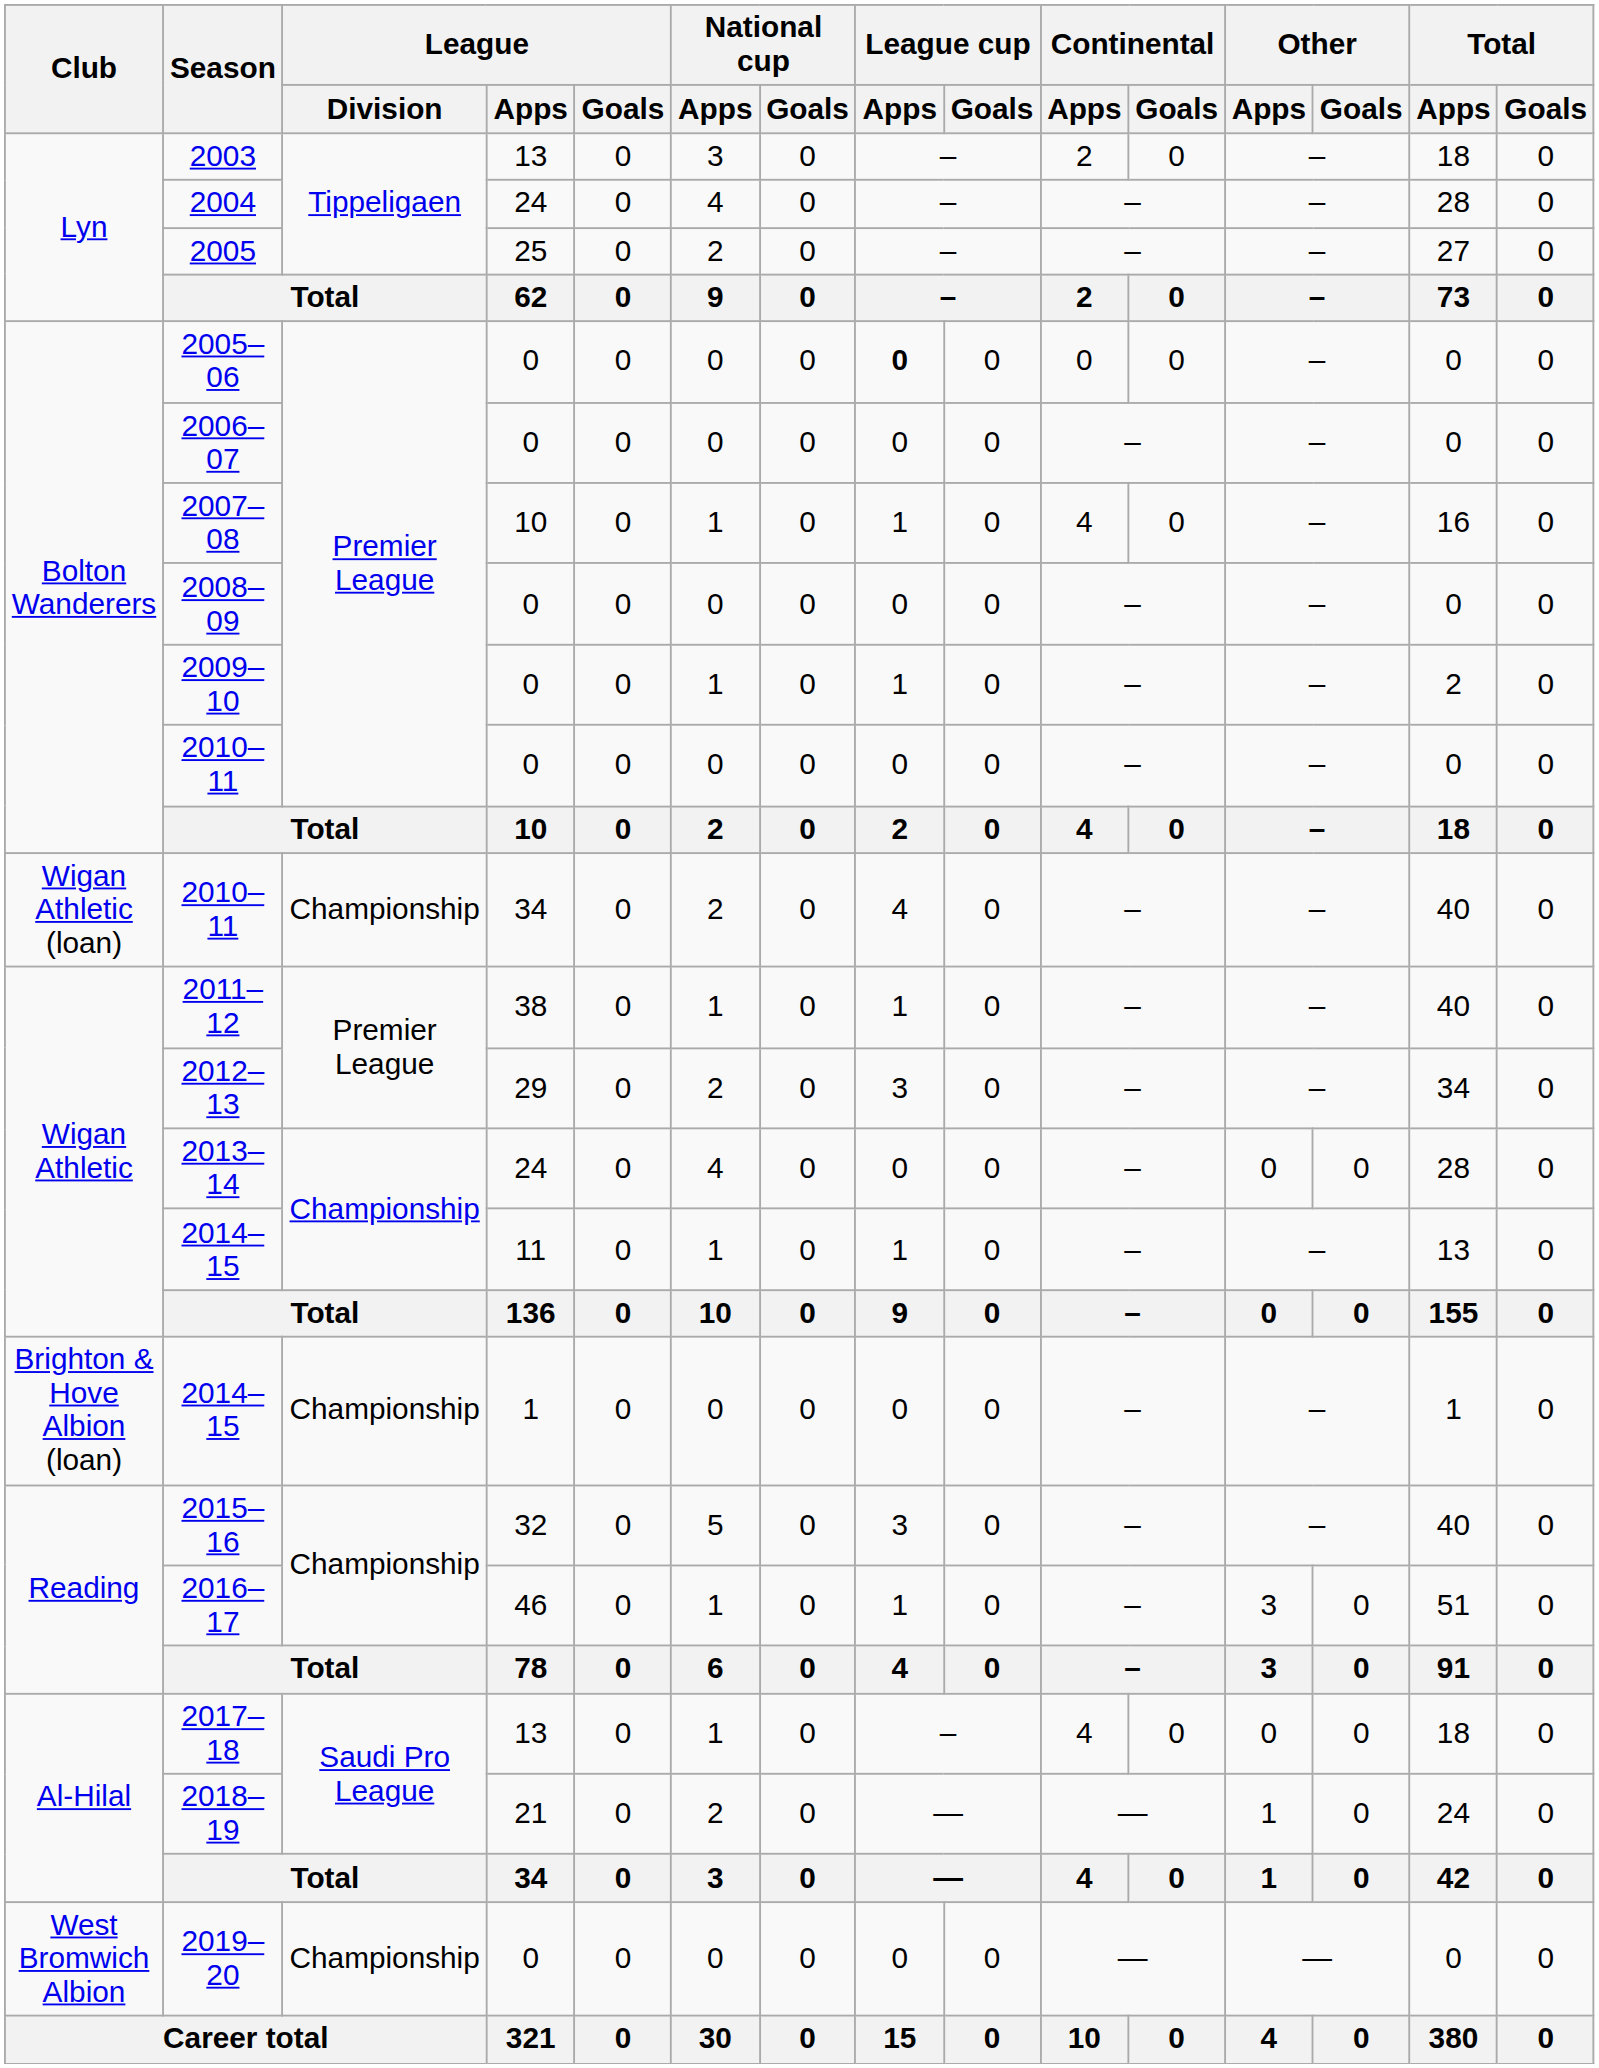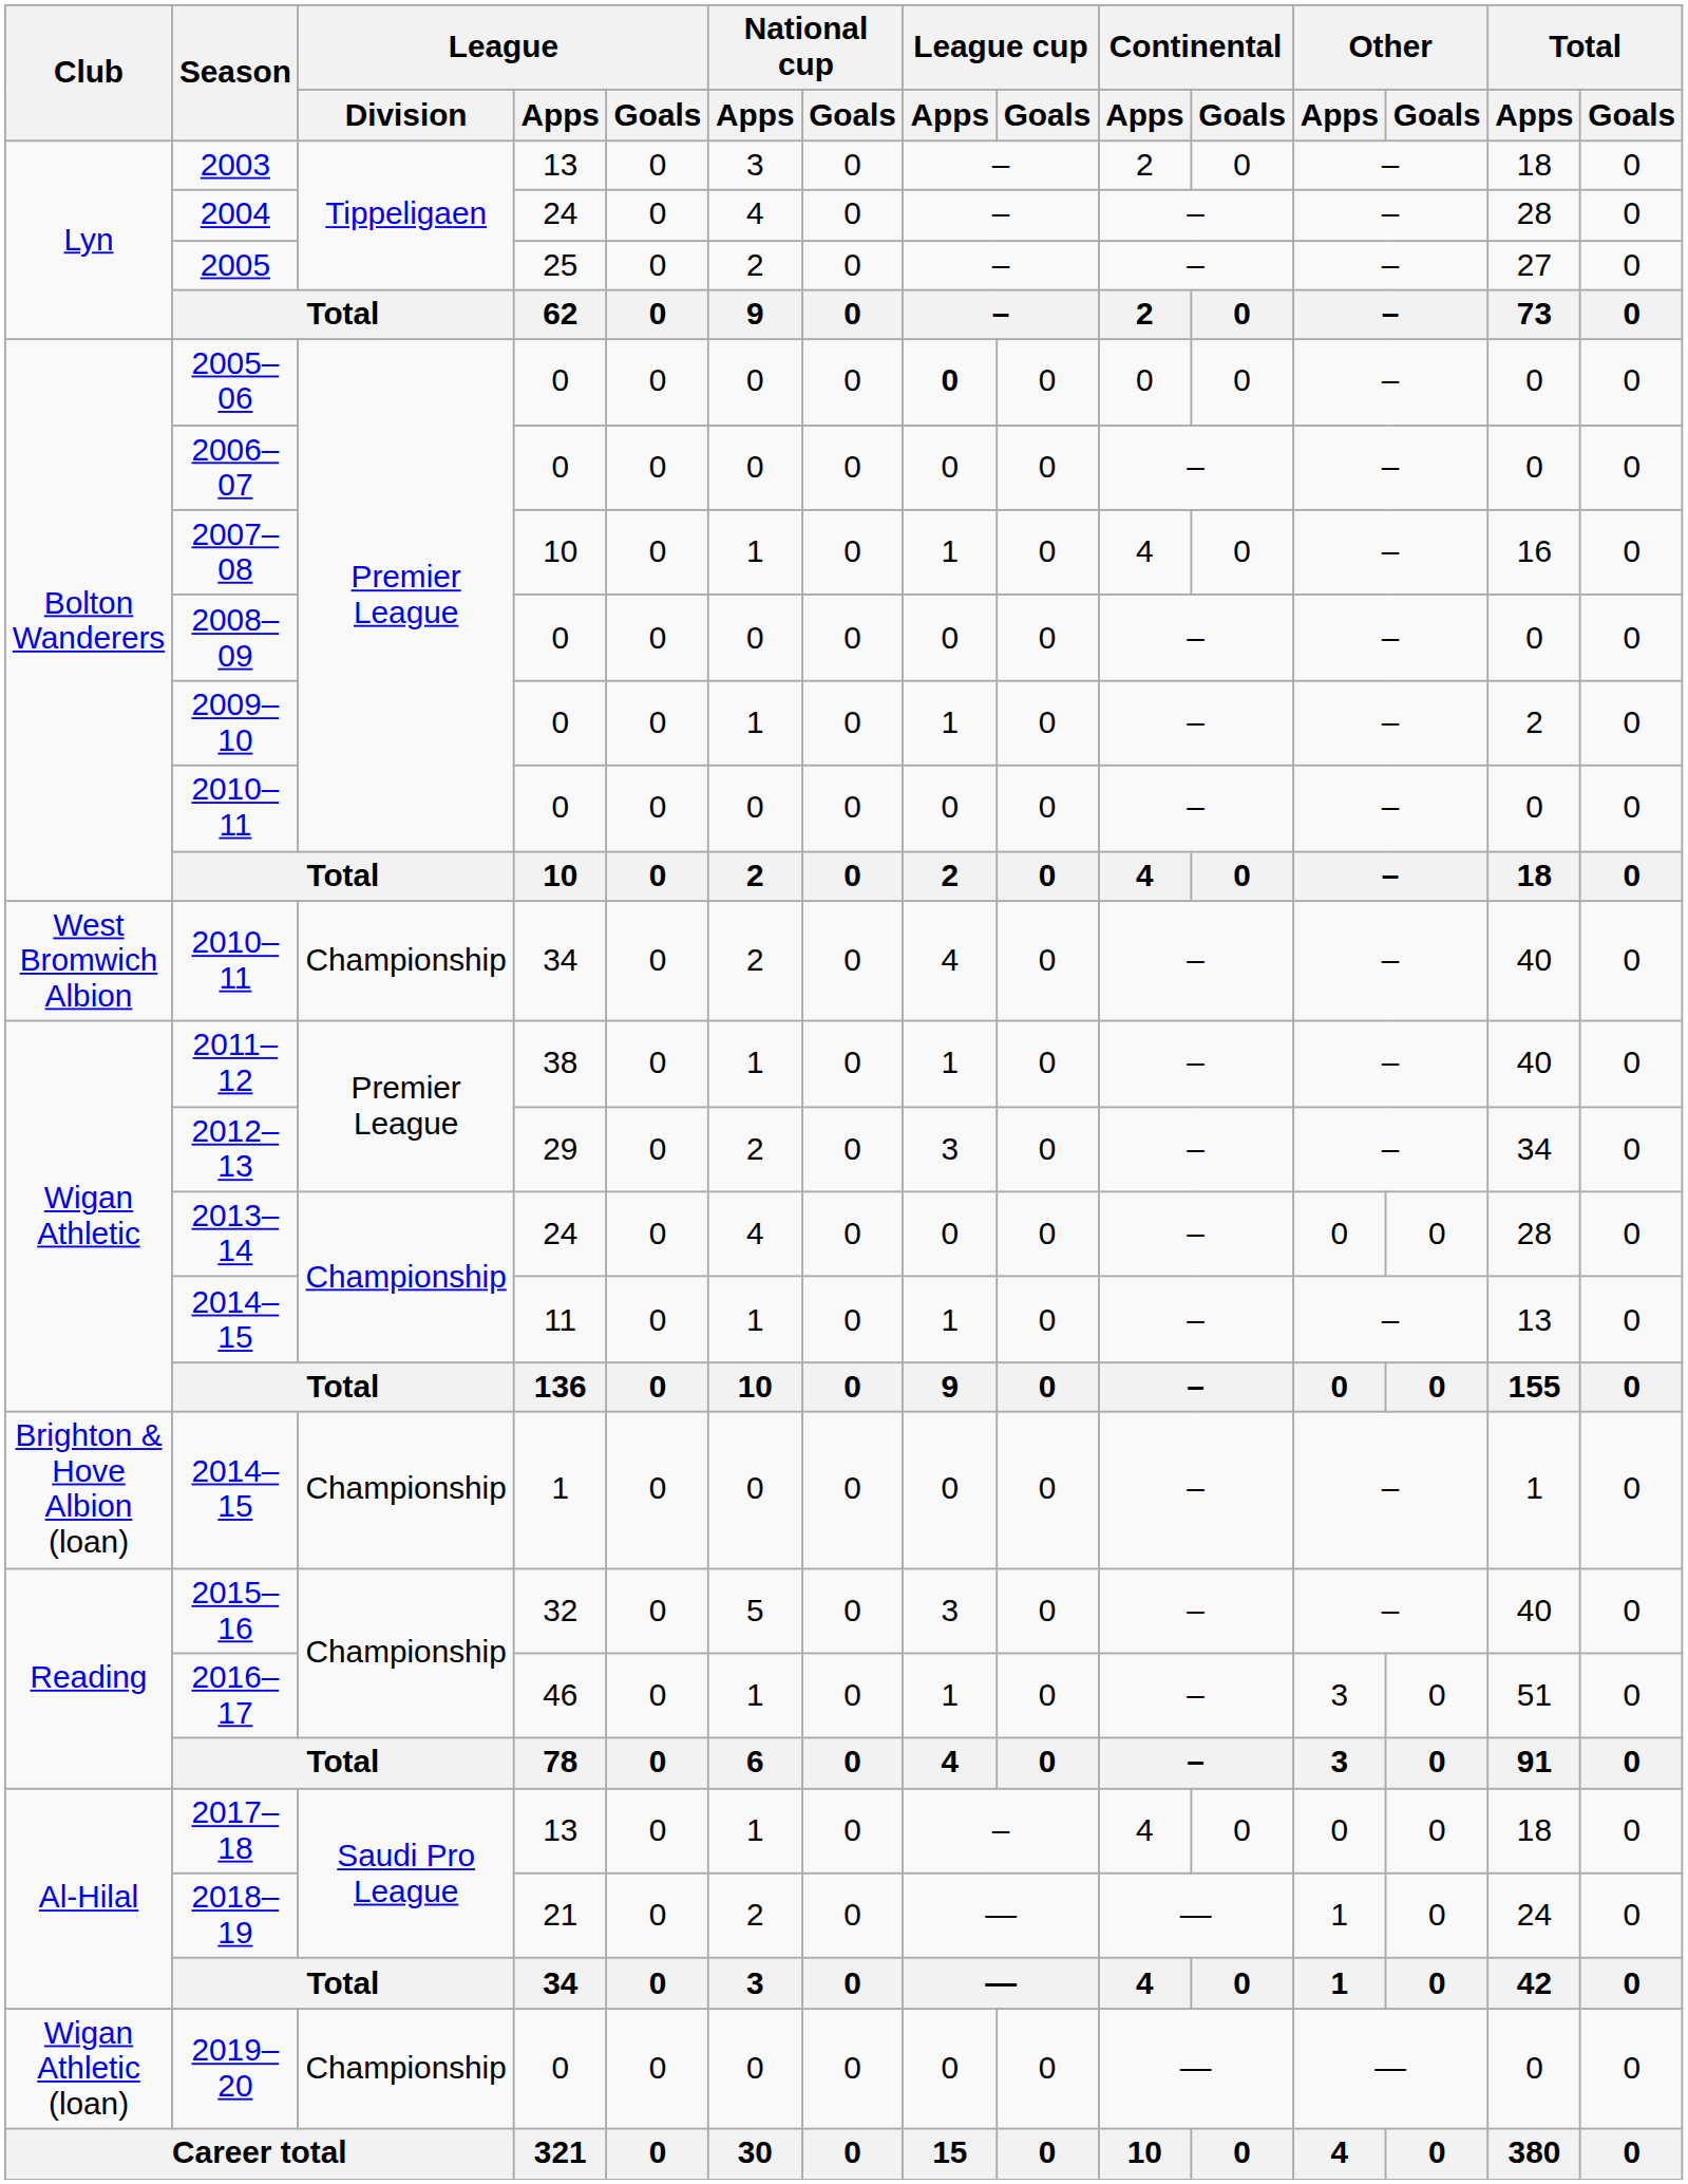 <table class="wikitable" style="text-align:center">
 <tr>
 <th rowspan="2">Club</th>
 <th rowspan="2">Season</th>
 <th colspan="3">League</th>
 <th colspan="2">National cup</th>
 <th colspan="2">League cup</th>
 <th colspan="2">Continental</th>
 <th colspan="2">Other</th>
 <th colspan="2">Total</th>
 </tr>
 <tr>
 <th>Division</th>
 <th>Apps</th>
 <th>Goals</th>
 <th>Apps</th>
 <th>Goals</th>
 <th>Apps</th>
 <th>Goals</th>
 <th>Apps</th>
 <th>Goals</th>
 <th>Apps</th>
 <th>Goals</th>
 <th>Apps</th>
 <th>Goals</th>
 </tr>
 <tr>
 <td rowspan="4"><a href='#'>Lyn</a></td>
 <td><a href='#'>2003</a></td>
 <td rowspan="3"><a href='#'>Tippeligaen</a></td>
 <td>13</td>
 <td>0</td>
 <td>3</td>
 <td>0</td>
 <td colspan="2">–</td>
 <td>2</td>
 <td>0</td>
 <td colspan="2">–</td>
 <td>18</td>
 <td>0</td>
 </tr>
 <tr>
 <td><a href='#'>2004</a></td>
 <td>24</td>
 <td>0</td>
 <td>4</td>
 <td>0</td>
 <td colspan="2">–</td>
 <td colspan="2">–</td>
 <td colspan="2">–</td>
 <td>28</td>
 <td>0</td>
 </tr>
 <tr>
 <td><a href='#'>2005</a></td>
 <td>25</td>
 <td>0</td>
 <td>2</td>
 <td>0</td>
 <td colspan="2">–</td>
 <td colspan="2">–</td>
 <td colspan="2">–</td>
 <td>27</td>
 <td>0</td>
 </tr>
 <tr>
 <th colspan="2">Total</th>
 <th>62</th>
 <th>0</th>
 <th>9</th>
 <th>0</th>
 <th colspan="2">–</th>
 <th>2</th>
 <th>0</th>
 <th colspan="2">–</th>
 <th>73</th>
 <th>0</th>
 </tr>
 <tr>
 <td rowspan="7"><a href='#'>Bolton Wanderers</a></td>
 <td><a href='#'>2005–06</a></td>
 <td rowspan="6"><a href='#'>Premier League</a></td>
 <td>0</td>
 <td>0</td>
 <td>0</td>
 <td>0</td>
 <td><strong>0</strong></td>
 <td>0</td>
 <td>0</td>
 <td>0</td>
 <td colspan="2">–</td>
 <td>0</td>
 <td>0</td>
 </tr>
 <tr>
 <td><a href='#'>2006–07</a></td>
 <td>0</td>
 <td>0</td>
 <td>0</td>
 <td>0</td>
 <td>0</td>
 <td>0</td>
 <td colspan="2">–</td>
 <td colspan="2">–</td>
 <td>0</td>
 <td>0</td>
 </tr>
 <tr>
 <td><a href='#'>2007–08</a></td>
 <td>10</td>
 <td>0</td>
 <td>1</td>
 <td>0</td>
 <td>1</td>
 <td>0</td>
 <td>4</td>
 <td>0</td>
 <td colspan="2">–</td>
 <td>16</td>
 <td>0</td>
 </tr>
 <tr>
 <td><a href='#'>2008–09</a></td>
 <td>0</td>
 <td>0</td>
 <td>0</td>
 <td>0</td>
 <td>0</td>
 <td>0</td>
 <td colspan="2">–</td>
 <td colspan="2">–</td>
 <td>0</td>
 <td>0</td>
 </tr>
 <tr>
 <td><a href='#'>2009–10</a></td>
 <td>0</td>
 <td>0</td>
 <td>1</td>
 <td>0</td>
 <td>1</td>
 <td>0</td>
 <td colspan="2">–</td>
 <td colspan="2">–</td>
 <td>2</td>
 <td>0</td>
 </tr>
 <tr>
 <td><a href='#'>2010–11</a></td>
 <td>0</td>
 <td>0</td>
 <td>0</td>
 <td>0</td>
 <td>0</td>
 <td>0</td>
 <td colspan="2">–</td>
 <td colspan="2">–</td>
 <td>0</td>
 <td>0</td>
 </tr>
 <tr>
 <th colspan="2">Total</th>
 <th>10</th>
 <th>0</th>
 <th>2</th>
 <th>0</th>
 <th>2</th>
 <th>0</th>
 <th>4</th>
 <th>0</th>
 <th colspan="2">–</th>
 <th>18</th>
 <th>0</th>
 </tr>
 <tr>
-<td><a href='#'>Wigan Athletic</a> (loan)</td>
+<td><a href='#'>West Bromwich Albion</a></td>
 <td><a href='#'>2010–11</a></td>
 <td>Championship</td>
 <td>34</td>
 <td>0</td>
 <td>2</td>
 <td>0</td>
 <td>4</td>
 <td>0</td>
 <td colspan="2">–</td>
 <td colspan="2">–</td>
 <td>40</td>
 <td>0</td>
 </tr>
 <tr>
 <td rowspan="5"><a href='#'>Wigan Athletic</a></td>
 <td><a href='#'>2011–12</a></td>
 <td rowspan="2">Premier League</td>
 <td>38</td>
 <td>0</td>
 <td>1</td>
 <td>0</td>
 <td>1</td>
 <td>0</td>
 <td colspan="2">–</td>
 <td colspan="2">–</td>
 <td>40</td>
 <td>0</td>
 </tr>
 <tr>
 <td><a href='#'>2012–13</a></td>
 <td>29</td>
 <td>0</td>
 <td>2</td>
 <td>0</td>
 <td>3</td>
 <td>0</td>
 <td colspan="2">–</td>
 <td colspan="2">–</td>
 <td>34</td>
 <td>0</td>
 </tr>
 <tr>
 <td><a href='#'>2013–14</a></td>
 <td rowspan="2"><a href='#'>Championship</a></td>
 <td>24</td>
 <td>0</td>
 <td>4</td>
 <td>0</td>
 <td>0</td>
 <td>0</td>
 <td colspan="2">–</td>
 <td>0</td>
 <td>0</td>
 <td>28</td>
 <td>0</td>
 </tr>
 <tr>
 <td><a href='#'>2014–15</a></td>
 <td>11</td>
 <td>0</td>
 <td>1</td>
 <td>0</td>
 <td>1</td>
 <td>0</td>
 <td colspan="2">–</td>
 <td colspan="2">–</td>
 <td>13</td>
 <td>0</td>
 </tr>
 <tr>
 <th colspan="2">Total</th>
 <th>136</th>
 <th>0</th>
 <th>10</th>
 <th>0</th>
 <th>9</th>
 <th>0</th>
 <th colspan="2">–</th>
 <th>0</th>
 <th>0</th>
 <th>155</th>
 <th>0</th>
 </tr>
 <tr>
 <td valign="center"><a href='#'>Brighton & Hove Albion</a> (loan)</td>
 <td><a href='#'>2014–15</a></td>
 <td>Championship</td>
 <td>1</td>
 <td>0</td>
 <td>0</td>
 <td>0</td>
 <td>0</td>
 <td>0</td>
 <td colspan="2">–</td>
 <td colspan="2">–</td>
 <td>1</td>
 <td>0</td>
 </tr>
 <tr>
 <td rowspan="3"><a href='#'>Reading</a></td>
 <td><a href='#'>2015–16</a></td>
 <td rowspan="2">Championship</td>
 <td>32</td>
 <td>0</td>
 <td>5</td>
 <td>0</td>
 <td>3</td>
 <td>0</td>
 <td colspan="2">–</td>
 <td colspan="2">–</td>
 <td>40</td>
 <td>0</td>
 </tr>
 <tr>
 <td><a href='#'>2016–17</a></td>
 <td>46</td>
 <td>0</td>
 <td>1</td>
 <td>0</td>
 <td>1</td>
 <td>0</td>
 <td colspan="2">–</td>
 <td>3</td>
 <td>0</td>
 <td>51</td>
 <td>0</td>
 </tr>
 <tr>
 <th colspan="2">Total</th>
 <th>78</th>
 <th>0</th>
 <th>6</th>
 <th>0</th>
 <th>4</th>
 <th>0</th>
 <th colspan="2">–</th>
 <th>3</th>
 <th>0</th>
 <th>91</th>
 <th>0</th>
 </tr>
 <tr>
 <td rowspan="3"><a href='#'>Al-Hilal</a></td>
 <td><a href='#'>2017–18</a></td>
 <td rowspan="2"><a href='#'>Saudi Pro League</a></td>
 <td>13</td>
 <td>0</td>
 <td>1</td>
 <td>0</td>
 <td colspan="2">–</td>
 <td>4</td>
 <td>0</td>
 <td>0</td>
 <td>0</td>
 <td>18</td>
 <td>0</td>
 </tr>
 <tr>
 <td><a href='#'>2018–19</a></td>
 <td>21</td>
 <td>0</td>
 <td>2</td>
 <td>0</td>
 <td colspan="2">—</td>
 <td colspan="2">—</td>
 <td>1</td>
 <td>0</td>
 <td>24</td>
 <td>0</td>
 </tr>
 <tr>
 <th colspan="2">Total</th>
 <th>34</th>
 <th>0</th>
 <th>3</th>
 <th>0</th>
 <th colspan="2">—</th>
 <th>4</th>
 <th>0</th>
 <th>1</th>
 <th>0</th>
 <th>42</th>
 <th>0</th>
 </tr>
 <tr>
-<td><a href='#'>West Bromwich Albion</a></td>
+<td><a href='#'>Wigan Athletic</a> (loan)</td>
 <td><a href='#'>2019–20</a></td>
 <td>Championship</td>
 <td>0</td>
 <td>0</td>
 <td>0</td>
 <td>0</td>
 <td>0</td>
 <td>0</td>
 <td colspan="2">—</td>
 <td colspan="2">—</td>
 <td>0</td>
 <td>0</td>
 </tr>
 <tr>
 <th colspan="3">Career total</th>
 <th>321</th>
 <th>0</th>
 <th>30</th>
 <th>0</th>
 <th>15</th>
 <th>0</th>
 <th>10</th>
 <th>0</th>
 <th>4</th>
 <th>0</th>
 <th>380</th>
 <th>0</th>
 </tr>
 </table>
